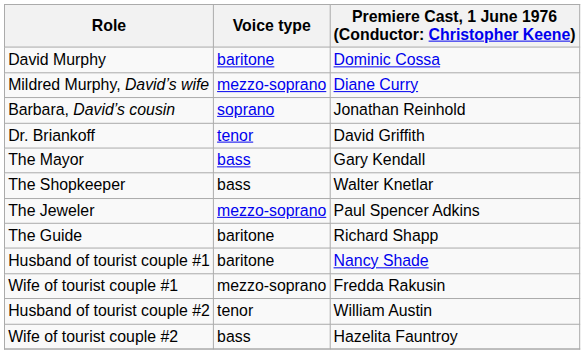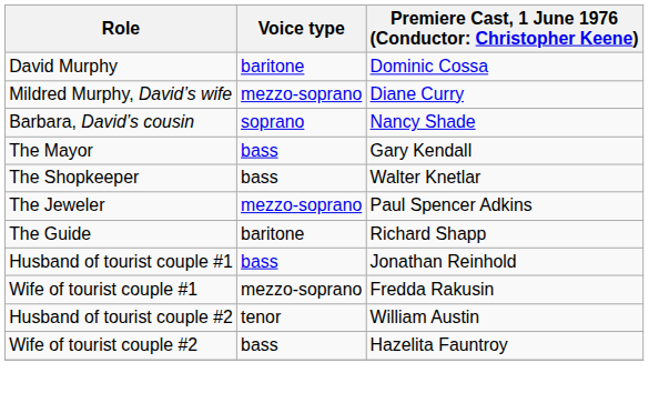 <table class="wikitable">
 <tr>
 <th>Role</th>
 <th>Voice type</th>
 <th>Premiere Cast, 1 June 1976 <br> (Conductor: <a href='#'>Christopher Keene</a>)</th>
 </tr>
 <tr>
 <td>David Murphy</td>
 <td><a href='#'>baritone</a></td>
 <td><a href='#'>Dominic Cossa</a></td>
 </tr>
 <tr>
 <td>Mildred Murphy, <em>David’s wife</em></td>
 <td><a href='#'>mezzo-soprano</a></td>
 <td><a href='#'>Diane Curry</a></td>
 </tr>
 <tr>
 <td>Barbara, <em>David’s cousin</em></td>
 <td><a href='#'>soprano</a></td>
-<td>Jonathan Reinhold</td>
-</tr>
-<tr>
-<td>Dr. Briankoff</td>
-<td><a href='#'>tenor</a></td>
-<td>David Griffith</td>
+<td><a href='#'>Nancy Shade</a></td>
 </tr>
 <tr>
 <td>The Mayor</td>
 <td><a href='#'>bass</a></td>
 <td>Gary Kendall</td>
 </tr>
 <tr>
 <td>The Shopkeeper</td>
 <td>bass</td>
 <td>Walter Knetlar</td>
 </tr>
 <tr>
 <td>The Jeweler</td>
 <td><a href='#'>mezzo-soprano</a></td>
 <td>Paul Spencer Adkins</td>
 </tr>
 <tr>
 <td>The Guide</td>
 <td>baritone</td>
 <td>Richard Shapp</td>
 </tr>
 <tr>
 <td>Husband of tourist couple #1</td>
-<td>baritone</td>
-<td><a href='#'>Nancy Shade</a></td>
+<td><a href='#'>bass</a></td>
+<td>Jonathan Reinhold</td>
 </tr>
 <tr>
 <td>Wife of tourist couple #1</td>
 <td>mezzo-soprano</td>
 <td>Fredda Rakusin</td>
 </tr>
 <tr>
 <td>Husband of tourist couple #2</td>
 <td>tenor</td>
 <td>William Austin</td>
 </tr>
 <tr>
 <td>Wife of tourist couple #2</td>
 <td>bass</td>
 <td>Hazelita Fauntroy</td>
 </tr>
 <tr>
 </tr>
 </table>
